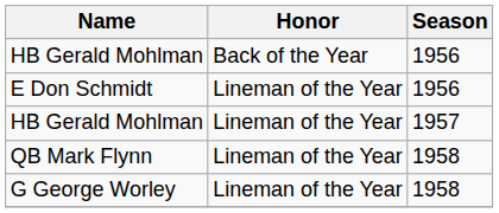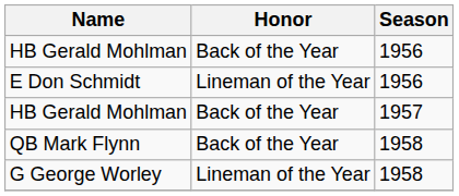 <table class="wikitable">
 <tr>
 <th>Name</th>
 <th>Honor</th>
 <th>Season</th>
 </tr>
 <tr>
 <td>HB Gerald Mohlman</td>
 <td>Back of the Year</td>
 <td>1956</td>
 </tr>
 <tr>
 <td>E Don Schmidt</td>
 <td>Lineman of the Year</td>
 <td>1956</td>
 </tr>
 <tr>
 <td>HB Gerald Mohlman</td>
-<td>Lineman of the Year</td>
+<td>Back of the Year</td>
 <td>1957</td>
 </tr>
 <tr>
 <td>QB Mark Flynn</td>
-<td>Lineman of the Year</td>
+<td>Back of the Year</td>
 <td>1958</td>
 </tr>
 <tr>
 <td>G George Worley</td>
 <td>Lineman of the Year</td>
 <td>1958</td>
 </tr>
 <tr>
 </tr>
 </table>
